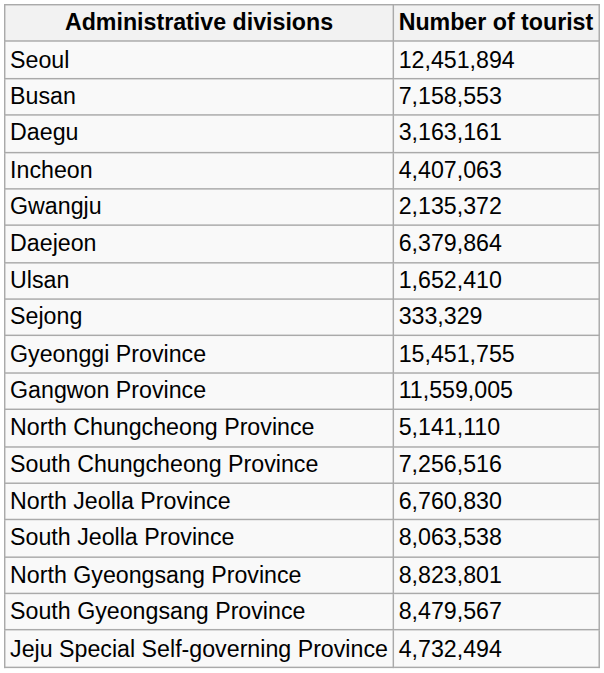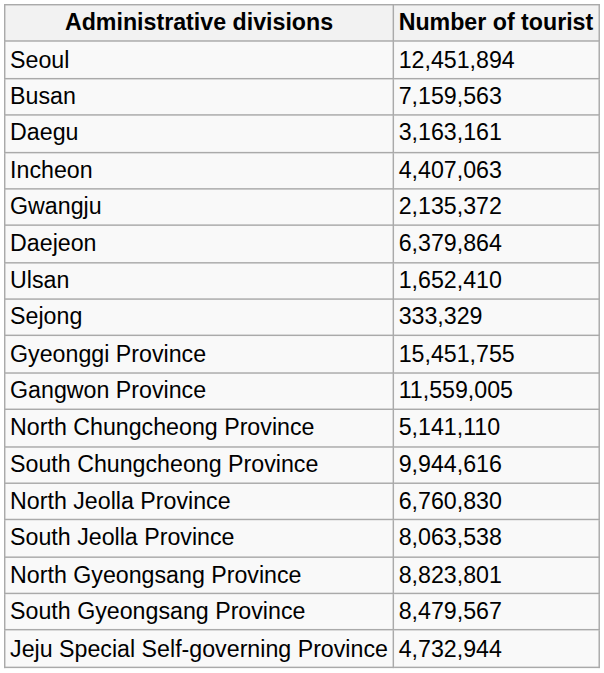 <table class="wikitable sortable">
 <tr>
 <th>Administrative divisions</th>
 <th>Number of tourist</th>
 </tr>
 <tr>
 <td>Seoul</td>
 <td>12,451,894</td>
 </tr>
 <tr>
 <td>Busan</td>
-<td>7,158,553</td>
+<td>7,159,563</td>
 </tr>
 <tr>
 <td>Daegu</td>
 <td>3,163,161</td>
 </tr>
 <tr>
 <td>Incheon</td>
 <td>4,407,063</td>
 </tr>
 <tr>
 <td>Gwangju</td>
 <td>2,135,372</td>
 </tr>
 <tr>
 <td>Daejeon</td>
 <td>6,379,864</td>
 </tr>
 <tr>
 <td>Ulsan</td>
 <td>1,652,410</td>
 </tr>
 <tr>
 <td>Sejong</td>
 <td>333,329</td>
 </tr>
 <tr>
 <td>Gyeonggi Province</td>
 <td>15,451,755</td>
 </tr>
 <tr>
 <td>Gangwon Province</td>
 <td>11,559,005</td>
 </tr>
 <tr>
 <td>North Chungcheong Province</td>
 <td>5,141,110</td>
 </tr>
 <tr>
 <td>South Chungcheong Province</td>
-<td>7,256,516</td>
+<td>9,944,616</td>
 </tr>
 <tr>
 <td>North Jeolla Province</td>
 <td>6,760,830</td>
 </tr>
 <tr>
 <td>South Jeolla Province</td>
 <td>8,063,538</td>
 </tr>
 <tr>
 <td>North Gyeongsang Province</td>
 <td>8,823,801</td>
 </tr>
 <tr>
 <td>South Gyeongsang Province</td>
 <td>8,479,567</td>
 </tr>
 <tr>
 <td>Jeju Special Self-governing Province</td>
-<td>4,732,494</td>
+<td>4,732,944</td>
 </tr>
 </table>
